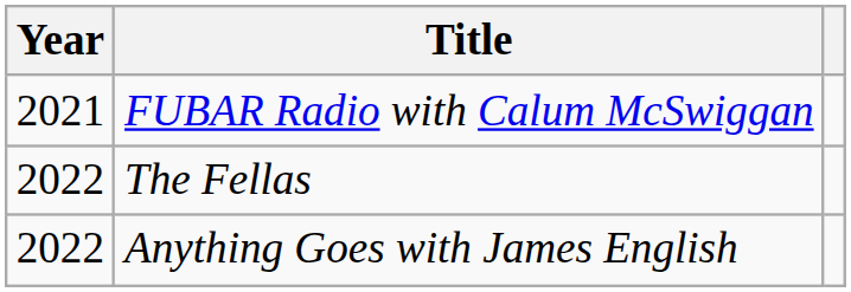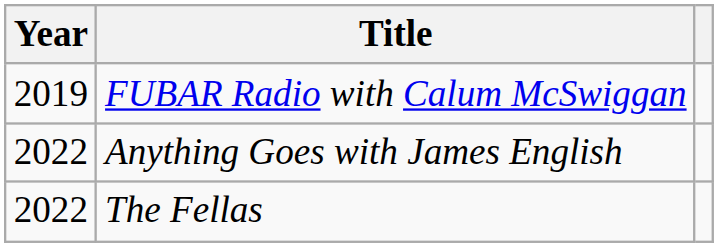 <table class="wikitable plainrowheaders sortable">
 <tr>
 <th>Year</th>
 <th>Title</th>
 <th class="unsortable"></th>
 </tr>
 <tr>
-<td>2021</td>
+<td>2019</td>
 <td><em><a href='#'>FUBAR Radio</a> with <a href='#'>Calum McSwiggan</a></em></td>
+<td align="center"></td>
+</tr>
+<tr>
+<td>2022</td>
+<td><em>Anything Goes with James English</em></td>
 <td align="center"></td>
 </tr>
 <tr>
 <td>2022</td>
 <td><em>The Fellas</em></td>
 <td align="center"></td>
 </tr>
-<tr>
-<td>2022</td>
-<td><em>Anything Goes with James English</em></td>
-<td align="center"></td>
-</tr>
 </table>
